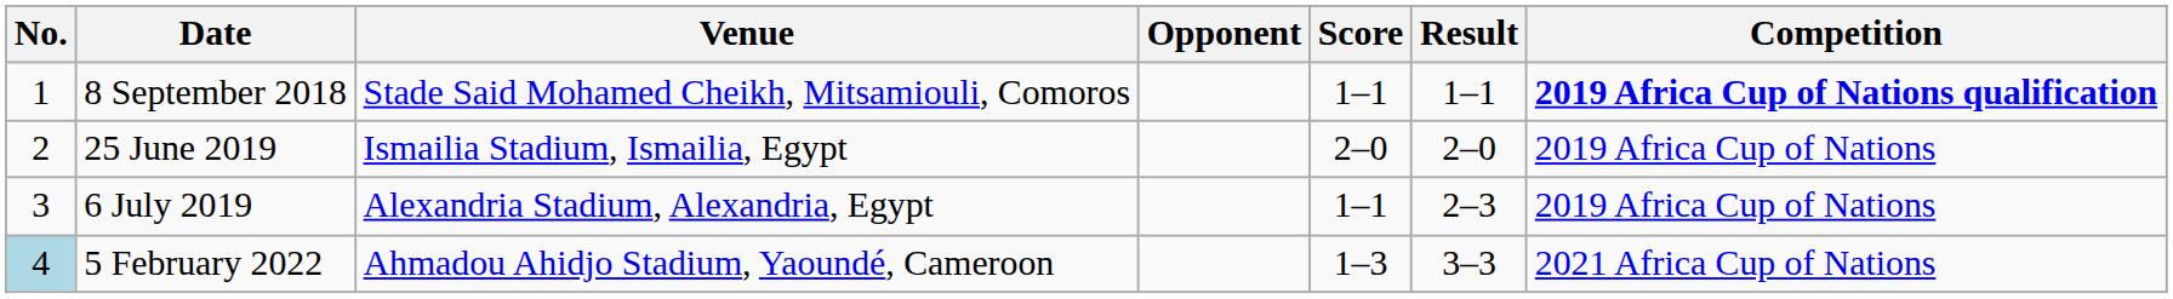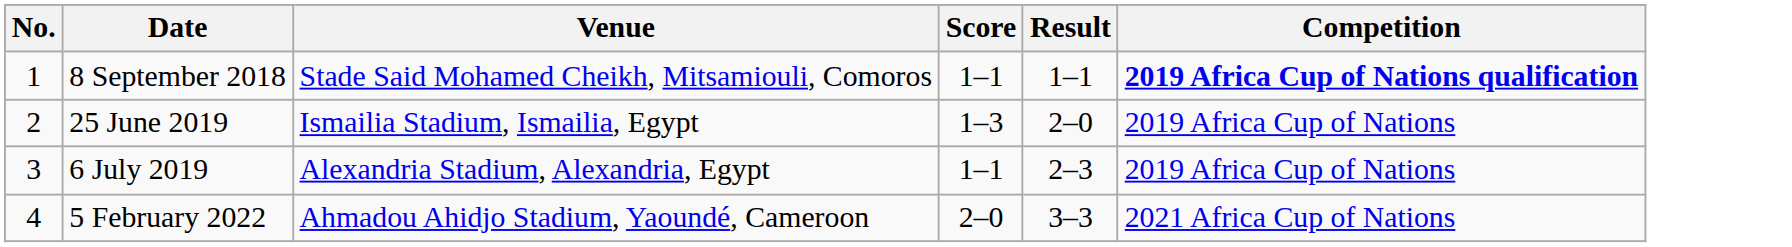 <table class="wikitable sortable">
 <tr>
 <th scope="col">No.</th>
 <th scope="col">Date</th>
 <th scope="col">Venue</th>
-<th scope="col">Opponent</th>
 <th scope="col">Score</th>
 <th scope="col">Result</th>
 <th scope="col">Competition</th>
 </tr>
 <tr>
 <td style="text-align:center">1</td>
 <td>8 September 2018</td>
 <td><a href='#'>Stade Said Mohamed Cheikh</a>, <a href='#'>Mitsamiouli</a>, Comoros</td>
-<td></td>
 <td style="text-align:center">1–1</td>
 <td style="text-align:center">1–1</td>
 <td><strong><a href='#'>2019 Africa Cup of Nations qualification</a></strong></td>
 </tr>
 <tr>
 <td style="text-align:center">2</td>
 <td>25 June 2019</td>
 <td><a href='#'>Ismailia Stadium</a>, <a href='#'>Ismailia</a>, Egypt</td>
-<td></td>
-<td style="text-align:center">2–0</td>
+<td style="text-align:center">1–3</td>
 <td style="text-align:center">2–0</td>
 <td><a href='#'>2019 Africa Cup of Nations</a></td>
 </tr>
 <tr>
 <td style="text-align:center">3</td>
 <td>6 July 2019</td>
 <td><a href='#'>Alexandria Stadium</a>, <a href='#'>Alexandria</a>, Egypt</td>
-<td></td>
 <td style="text-align:center">1–1</td>
 <td style="text-align:center">2–3</td>
 <td><a href='#'>2019 Africa Cup of Nations</a></td>
 </tr>
 <tr>
-<td style="background: lightblue; text-align:center">4</td>
+<td style="text-align:center">4</td>
 <td>5 February 2022</td>
 <td><a href='#'>Ahmadou Ahidjo Stadium</a>, <a href='#'>Yaoundé</a>, Cameroon</td>
-<td></td>
-<td style="text-align:center">1–3</td>
+<td style="text-align:center">2–0</td>
 <td style="text-align:center">3–3</td>
 <td><a href='#'>2021 Africa Cup of Nations</a></td>
 </tr>
 </table>
